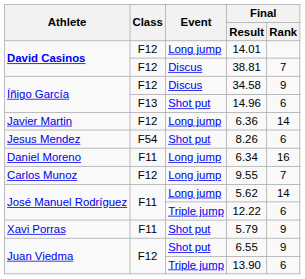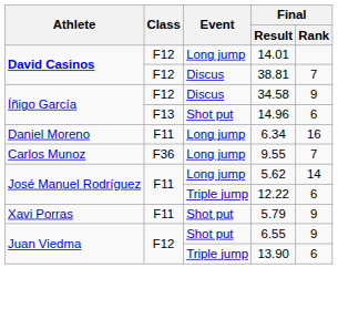 <table class=wikitable style="font-size:90%">
 <tr>
 <th rowspan="2">Athlete</th>
 <th rowspan="2">Class</th>
 <th rowspan="2">Event</th>
 <th colspan="2">Final</th>
 </tr>
 <tr>
 <th>Result</th>
 <th>Rank</th>
 </tr>
 <tr>
 <td rowspan="2"><strong><a href='#'>David Casinos</a></strong></td>
 <td style="text-align:center;">F12</td>
 <td><a href='#'>Long jump</a></td>
 <td style="text-align:center;">14.01</td>
 <td style="text-align:center;"></td>
 </tr>
 <tr>
 <td style="text-align:center;">F12</td>
 <td><a href='#'>Discus</a></td>
 <td style="text-align:center;">38.81</td>
 <td style="text-align:center;">7</td>
 </tr>
 <tr>
 <td rowspan="2"><a href='#'>Íñigo García</a></td>
 <td style="text-align:center;">F12</td>
 <td><a href='#'>Discus</a></td>
 <td style="text-align:center;">34.58</td>
 <td style="text-align:center;">9</td>
 </tr>
 <tr>
 <td style="text-align:center;">F13</td>
 <td><a href='#'>Shot put</a></td>
 <td style="text-align:center;">14.96</td>
 <td style="text-align:center;">6</td>
 </tr>
 <tr>
-<td><a href='#'>Javier Martin</a></td>
-<td style="text-align:center;">F12</td>
-<td><a href='#'>Long jump</a></td>
-<td style="text-align:center;">6.36</td>
-<td style="text-align:center;">14</td>
-</tr>
-<tr>
-<td><a href='#'>Jesus Mendez</a></td>
-<td style="text-align:center;">F54</td>
-<td><a href='#'>Shot put</a></td>
-<td style="text-align:center;">8.26</td>
-<td style="text-align:center;">6</td>
-</tr>
-<tr>
 <td><a href='#'>Daniel Moreno</a></td>
 <td style="text-align:center;">F11</td>
 <td><a href='#'>Long jump</a></td>
 <td style="text-align:center;">6.34</td>
 <td style="text-align:center;">16</td>
 </tr>
 <tr>
 <td><a href='#'>Carlos Munoz</a></td>
-<td style="text-align:center;">F12</td>
+<td style="text-align:center;">F36</td>
 <td><a href='#'>Long jump</a></td>
 <td style="text-align:center;">9.55</td>
 <td style="text-align:center;">7</td>
 </tr>
 <tr>
 <td rowspan="2"><a href='#'>José Manuel Rodríguez</a></td>
 <td rowspan="2" style="text-align:center;">F11</td>
 <td><a href='#'>Long jump</a></td>
 <td style="text-align:center;">5.62</td>
 <td style="text-align:center;">14</td>
 </tr>
 <tr>
 <td><a href='#'>Triple jump</a></td>
 <td style="text-align:center;">12.22</td>
 <td style="text-align:center;">6</td>
 </tr>
 <tr>
 <td><a href='#'>Xavi Porras</a></td>
 <td style="text-align:center;">F11</td>
 <td><a href='#'>Shot put</a></td>
 <td style="text-align:center;">5.79</td>
 <td style="text-align:center;">9</td>
 </tr>
 <tr>
 <td rowspan="2"><a href='#'>Juan Viedma</a></td>
 <td rowspan="2" style="text-align:center;">F12</td>
 <td><a href='#'>Shot put</a></td>
 <td style="text-align:center;">6.55</td>
 <td style="text-align:center;">9</td>
 </tr>
 <tr>
 <td><a href='#'>Triple jump</a></td>
 <td style="text-align:center;">13.90</td>
 <td style="text-align:center;">6</td>
 </tr>
 </table>
